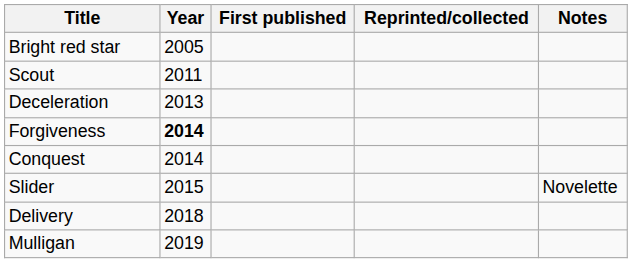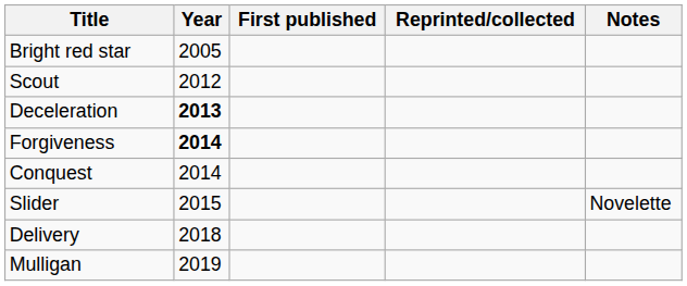 <table class='wikitable sortable' width='90%'>
 <tr>
 <th width=25%>Title</th>
 <th>Year</th>
 <th>First published</th>
 <th>Reprinted/collected</th>
 <th>Notes</th>
 </tr>
 <tr>
 <td>Bright red star</td>
 <td>2005</td>
 <td></td>
 <td></td>
 <td></td>
 </tr>
 <tr>
 <td>Scout</td>
-<td>2011</td>
+<td>2012</td>
 <td></td>
 <td></td>
 <td></td>
 </tr>
 <tr>
 <td>Deceleration</td>
-<td>2013</td>
+<td><strong>2013</strong></td>
 <td></td>
 <td></td>
 <td></td>
 </tr>
 <tr>
 <td>Forgiveness</td>
 <td><strong>2014</strong></td>
 <td></td>
 <td></td>
 <td></td>
 </tr>
 <tr>
 <td>Conquest</td>
 <td>2014</td>
 <td></td>
 <td></td>
 <td></td>
 </tr>
 <tr>
 <td>Slider</td>
 <td>2015</td>
 <td></td>
 <td></td>
 <td>Novelette</td>
 </tr>
 <tr>
 <td>Delivery</td>
 <td>2018</td>
 <td></td>
 <td></td>
 <td></td>
 </tr>
 <tr>
 <td>Mulligan</td>
 <td>2019</td>
 <td></td>
 <td></td>
 <td></td>
 </tr>
 </table>
